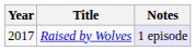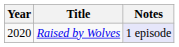 <table class="wikitable">
 <tr>
 <th>Year</th>
 <th>Title</th>
 <th>Notes</th>
 </tr>
 <tr>
-<td>2017</td>
+<td>2020</td>
 <td><em><a href='#'>Raised by Wolves</a></em></td>
 <td style="background: lavender;">1 episode</td>
 </tr>
 </table>
